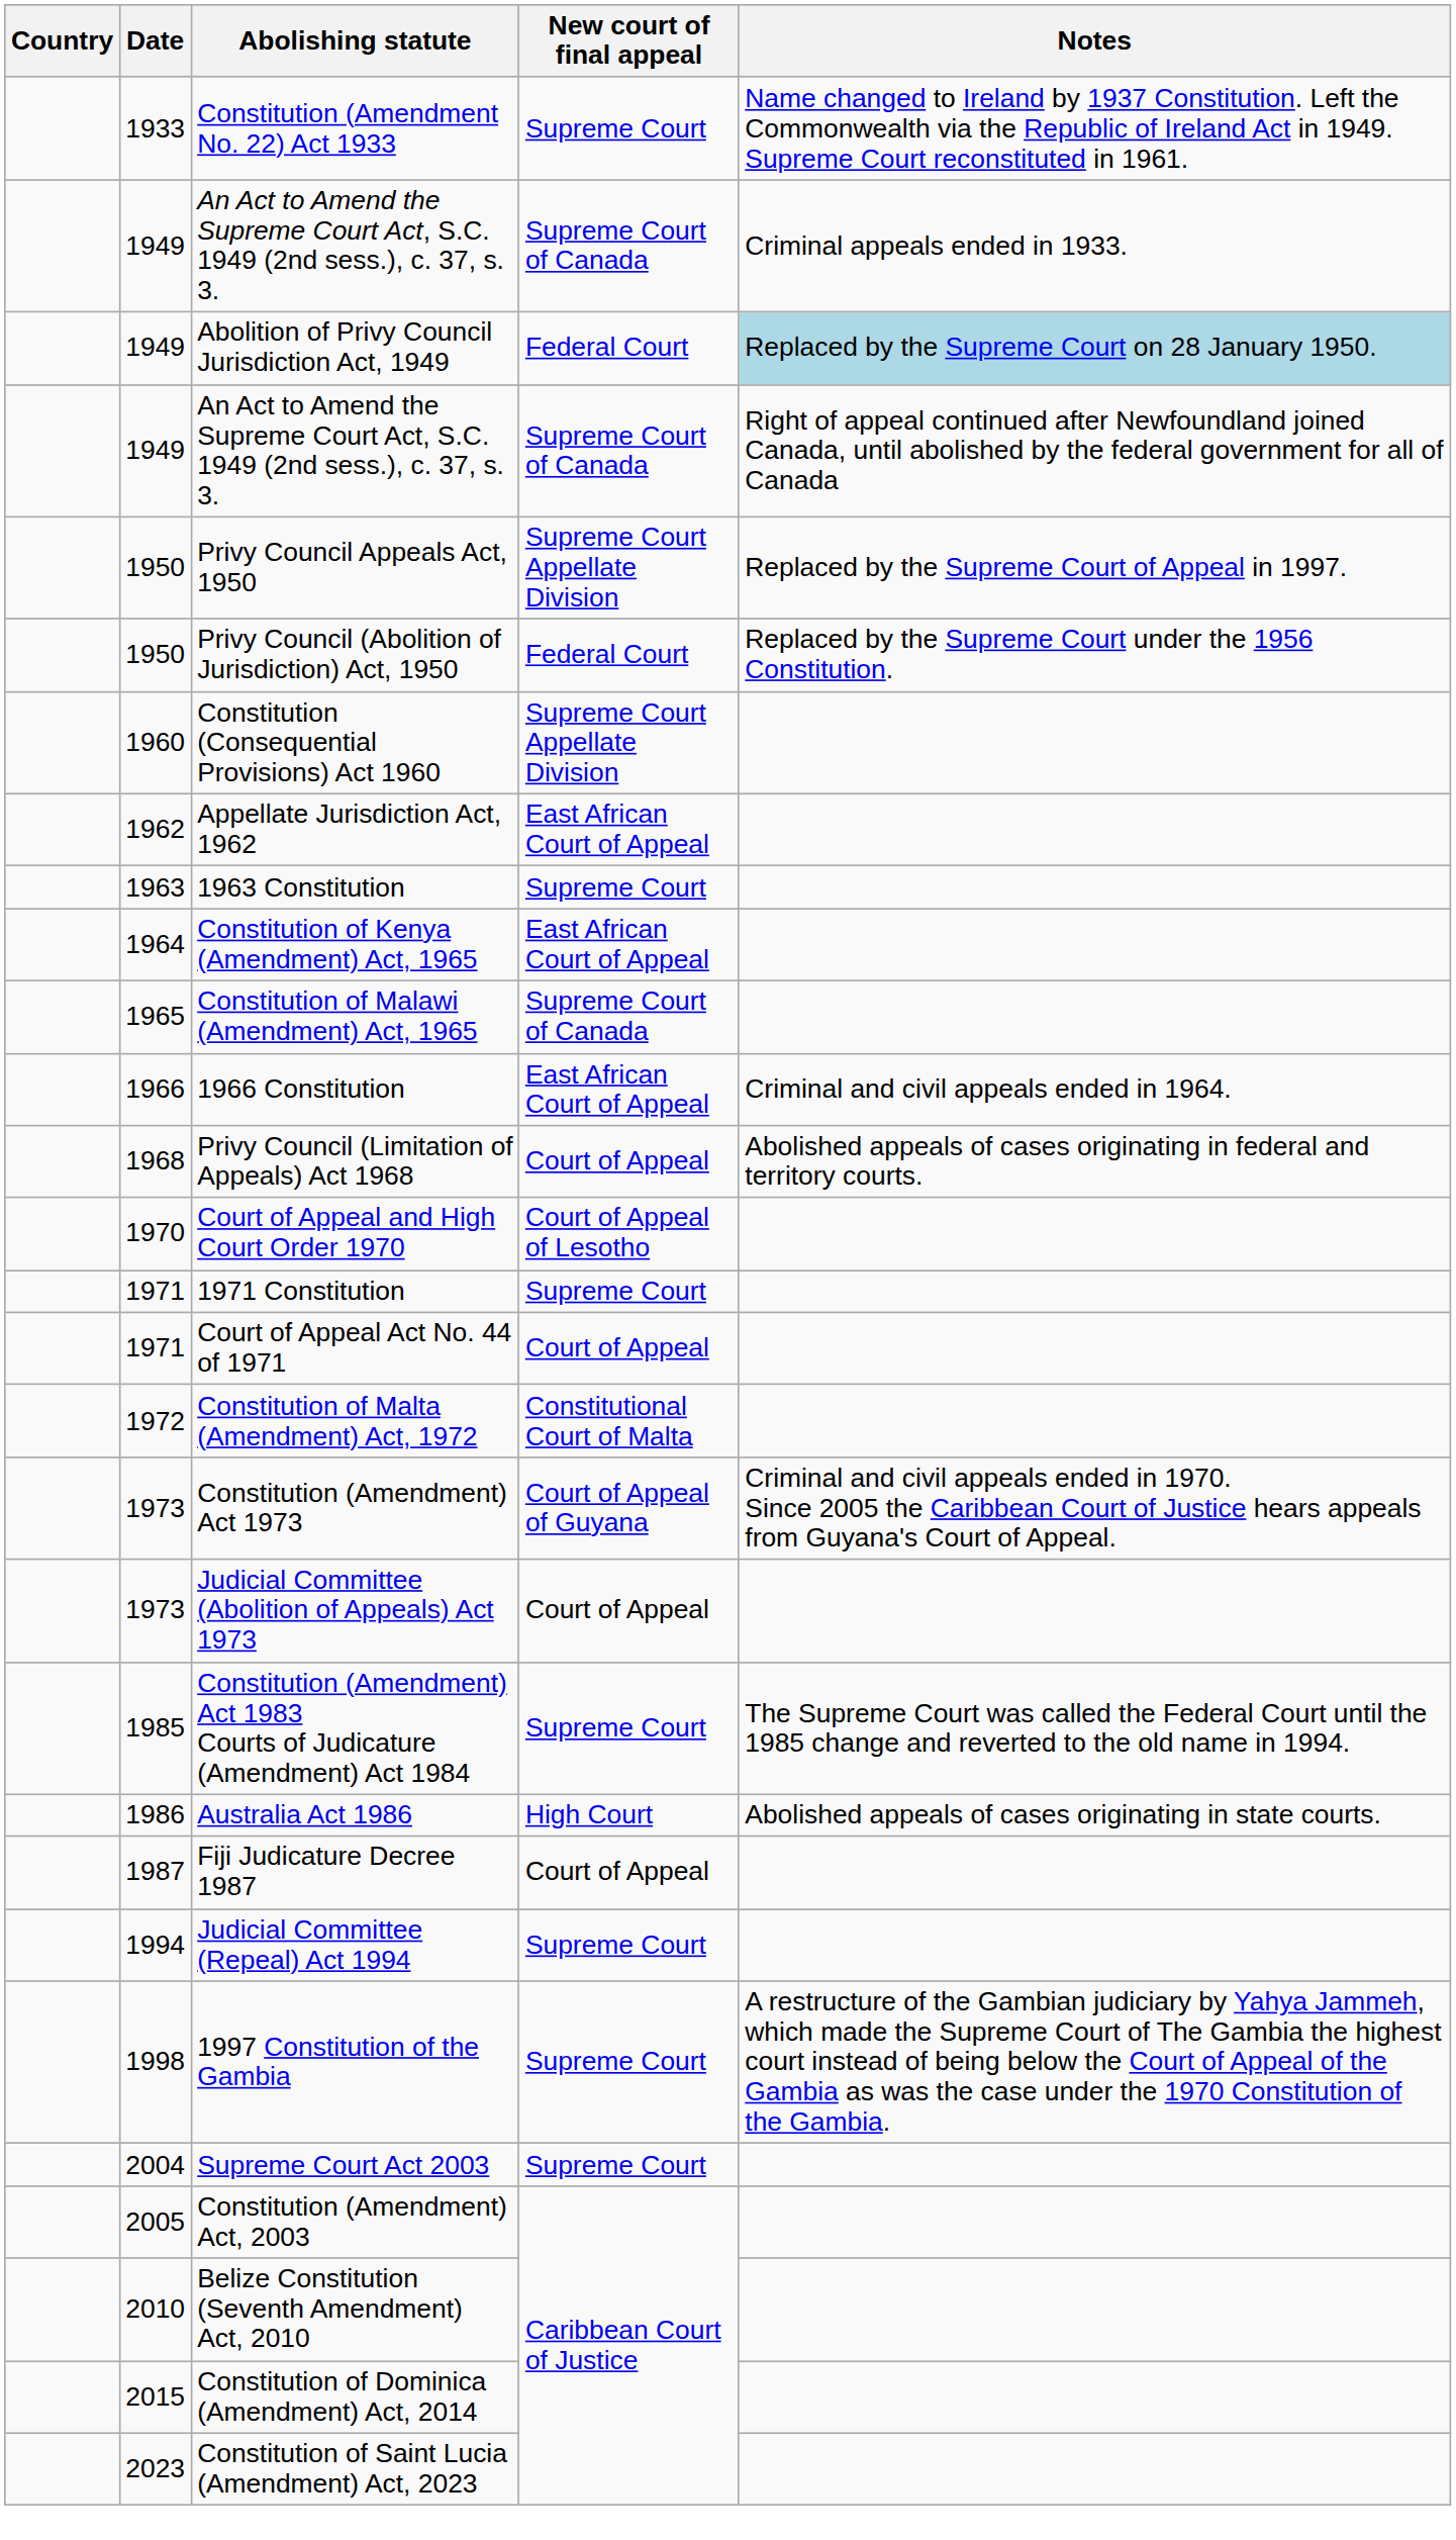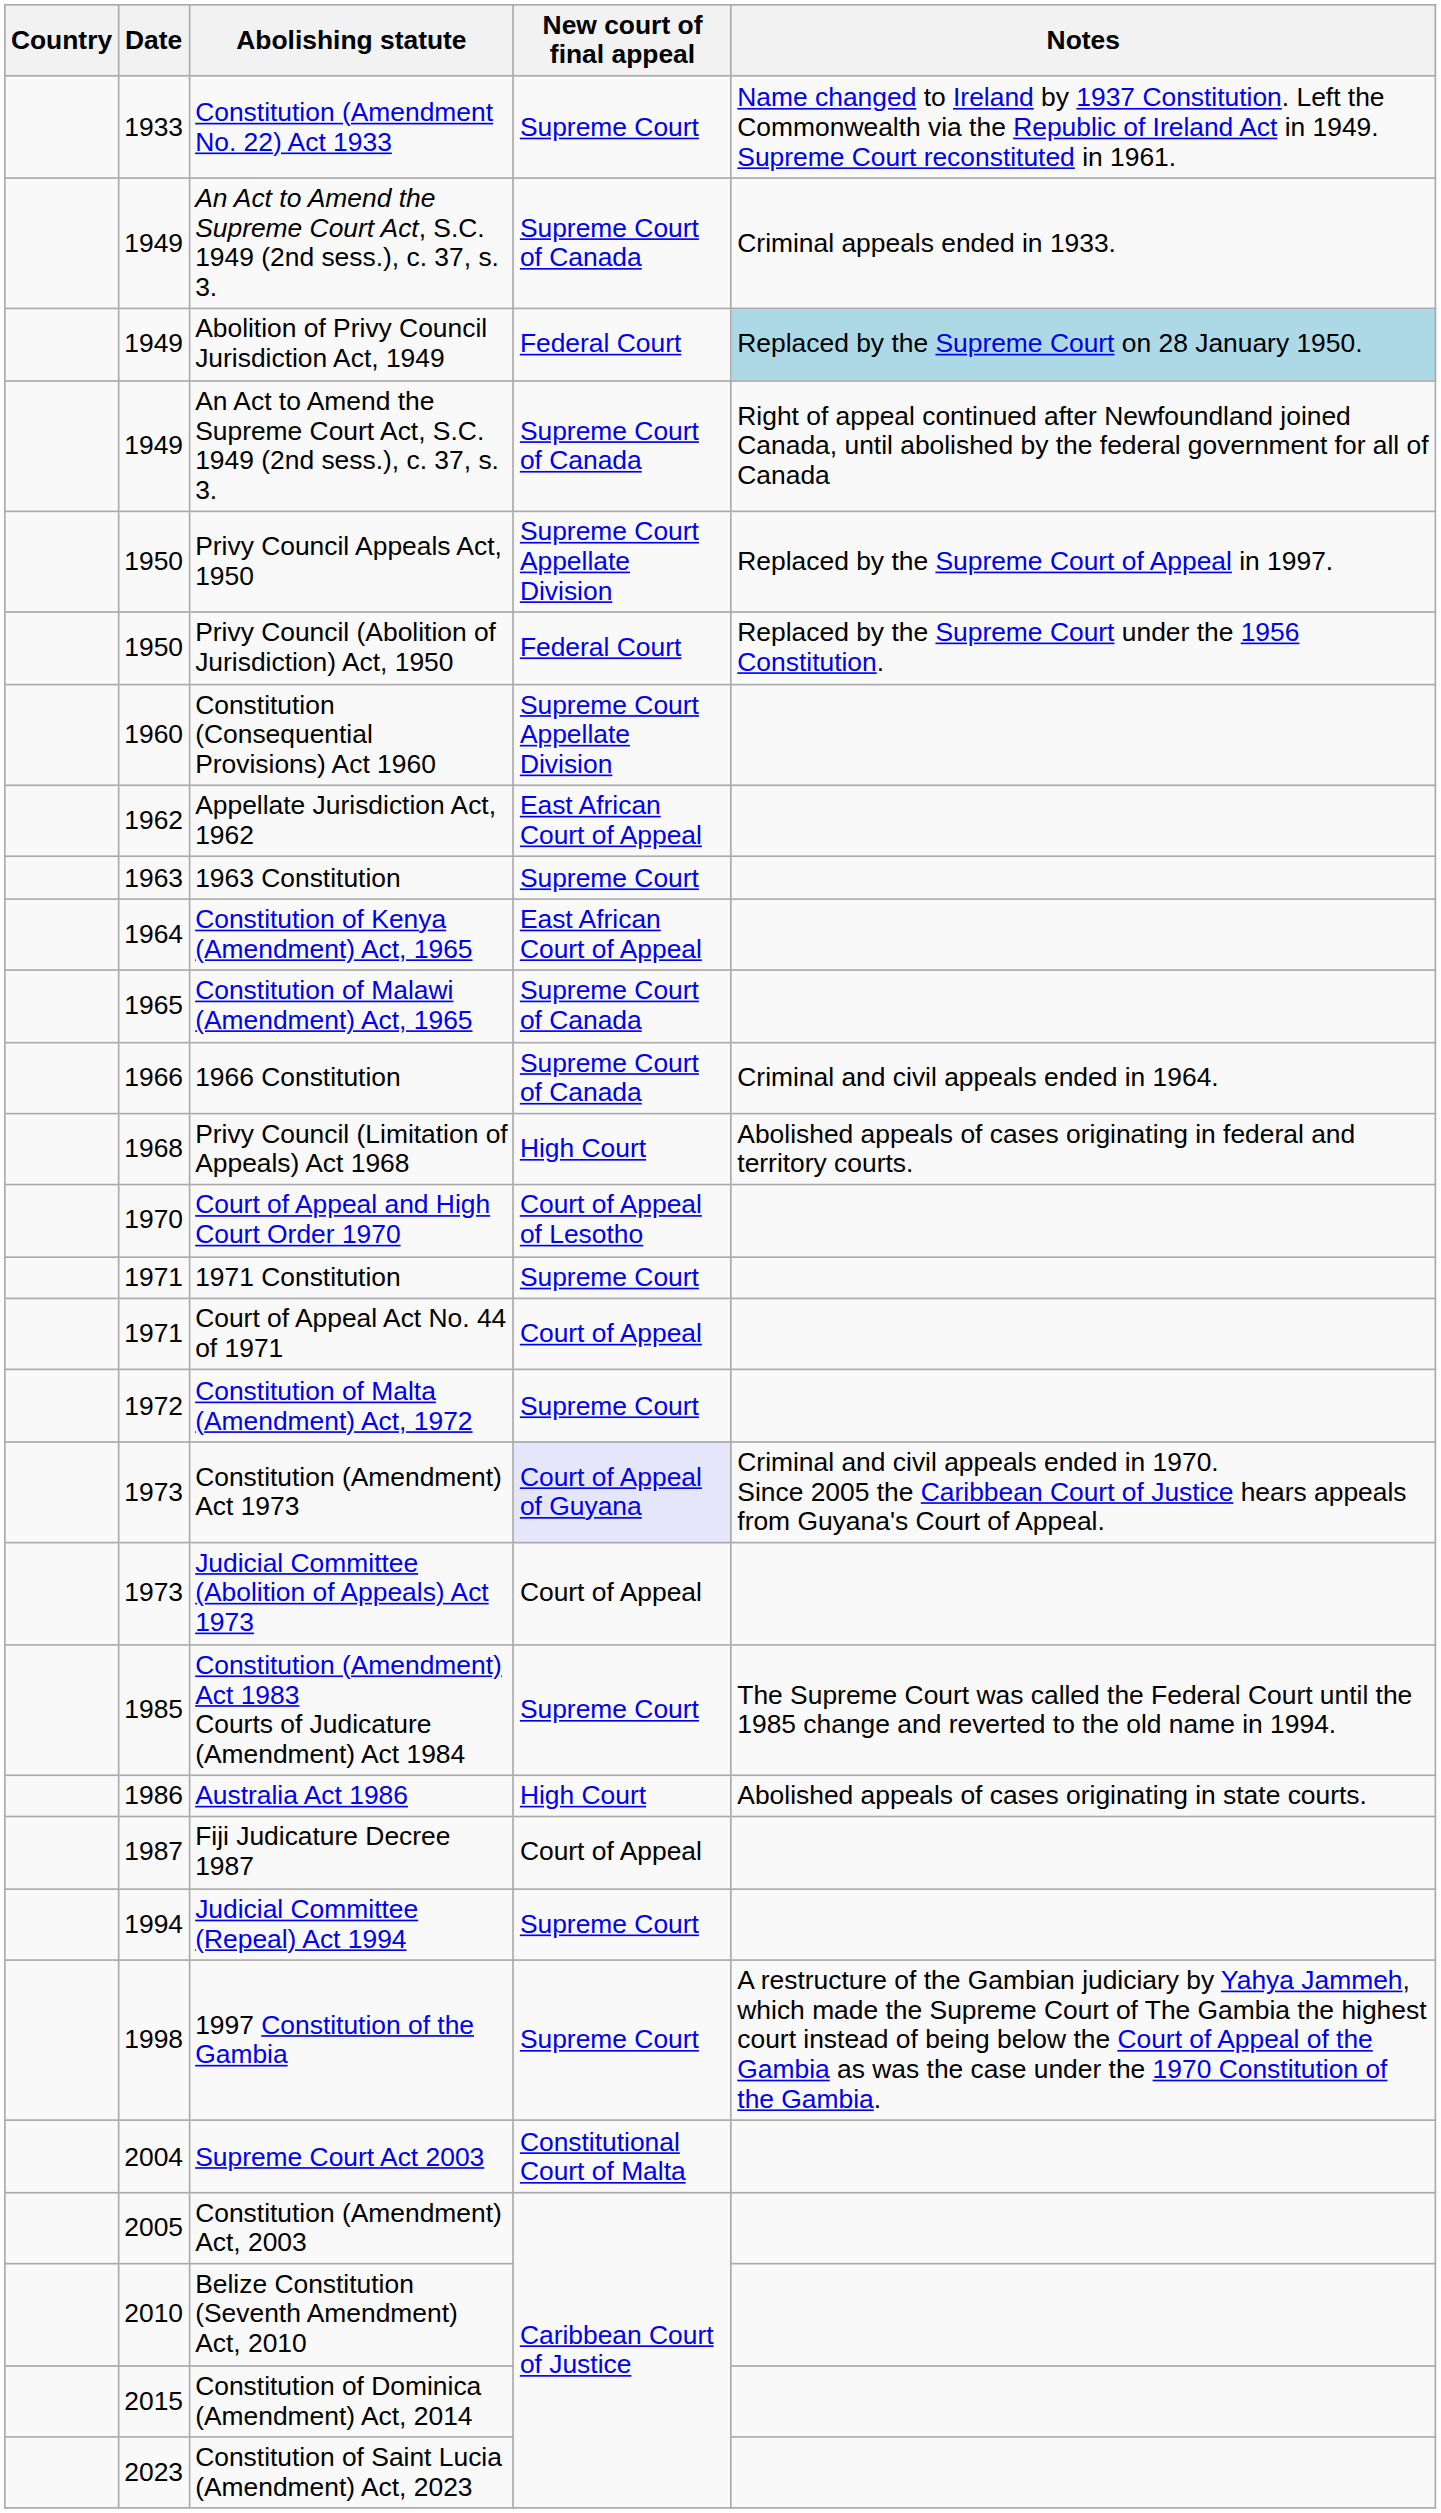 <table class="wikitable sortable">
 <tr>
 <th data-sort-type="text">Country</th>
 <th data-sort-type="number">Date</th>
 <th data-sort-type="text">Abolishing statute</th>
 <th data-sort-type="text">New court of final appeal</th>
 <th class="unsortable">Notes</th>
 </tr>
 <tr>
 <td></td>
 <td>1933</td>
 <td><a href='#'>Constitution (Amendment No. 22) Act 1933</a></td>
 <td><a href='#'>Supreme Court</a></td>
 <td> <a href='#'>Name changed</a> to <a href='#'>Ireland</a> by <a href='#'>1937 Constitution</a>. Left the Commonwealth via the <a href='#'>Republic of Ireland Act</a> in 1949. <a href='#'>Supreme Court reconstituted</a> in 1961.</td>
 </tr>
 <tr>
 <td></td>
 <td>1949</td>
 <td><em>An Act to Amend the Supreme Court Act</em>, S.C. 1949 (2nd sess.), c. 37, s. 3.</td>
 <td><a href='#'>Supreme Court of Canada</a></td>
 <td>Criminal appeals ended in 1933.</td>
 </tr>
 <tr>
 <td></td>
 <td>1949</td>
 <td>Abolition of Privy Council Jurisdiction Act, 1949</td>
 <td><a href='#'>Federal Court</a></td>
 <td style="background: lightblue;">Replaced by the <a href='#'>Supreme Court</a> on 28 January 1950.</td>
 </tr>
 <tr>
 <td></td>
 <td>1949</td>
 <td>An Act to Amend the Supreme Court Act, S.C. 1949 (2nd sess.), c. 37, s. 3.</td>
 <td><a href='#'>Supreme Court of Canada</a></td>
 <td>Right of appeal continued after Newfoundland joined Canada, until abolished by the federal government for all of Canada</td>
 </tr>
 <tr>
 <td></td>
 <td>1950</td>
 <td>Privy Council Appeals Act, 1950</td>
 <td><a href='#'>Supreme Court Appellate Division</a></td>
 <td>Replaced by the <a href='#'>Supreme Court of Appeal</a> in 1997.</td>
 </tr>
 <tr>
 <td></td>
 <td>1950</td>
 <td>Privy Council (Abolition of Jurisdiction) Act, 1950</td>
 <td><a href='#'>Federal Court</a></td>
 <td>Replaced by the <a href='#'>Supreme Court</a> under the <a href='#'>1956 Constitution</a>.</td>
 </tr>
 <tr>
 <td></td>
 <td>1960</td>
 <td>Constitution (Consequential Provisions) Act 1960</td>
 <td><a href='#'>Supreme Court Appellate Division</a></td>
 <td></td>
 </tr>
 <tr>
 <td></td>
 <td>1962</td>
 <td>Appellate Jurisdiction Act, 1962</td>
 <td><a href='#'>East African Court of Appeal</a></td>
 <td></td>
 </tr>
 <tr>
 <td></td>
 <td>1963</td>
 <td>1963 Constitution</td>
 <td><a href='#'>Supreme Court</a></td>
 <td></td>
 </tr>
 <tr>
 <td></td>
 <td>1964</td>
 <td><a href='#'>Constitution of Kenya (Amendment) Act, 1965</a></td>
 <td><a href='#'>East African Court of Appeal</a></td>
 <td></td>
 </tr>
 <tr>
 <td></td>
 <td>1965</td>
 <td><a href='#'>Constitution of Malawi (Amendment) Act, 1965</a></td>
 <td><a href='#'>Supreme Court of Canada</a></td>
 <td></td>
 </tr>
 <tr>
 <td></td>
 <td>1966</td>
 <td>1966 Constitution</td>
-<td><a href='#'>East African Court of Appeal</a></td>
+<td><a href='#'>Supreme Court of Canada</a></td>
 <td>Criminal and civil appeals ended in 1964.</td>
 </tr>
 <tr>
 <td></td>
 <td>1968</td>
 <td>Privy Council (Limitation of Appeals) Act 1968</td>
-<td><a href='#'>Court of Appeal</a></td>
+<td><a href='#'>High Court</a></td>
 <td>Abolished appeals of cases originating in federal and territory courts.</td>
 </tr>
 <tr>
 <td></td>
 <td>1970</td>
 <td><a href='#'>Court of Appeal and High Court Order 1970</a></td>
 <td><a href='#'>Court of Appeal of Lesotho</a></td>
 <td></td>
 </tr>
 <tr>
 <td></td>
 <td>1971</td>
 <td>1971 Constitution</td>
 <td><a href='#'>Supreme Court</a></td>
 <td></td>
 </tr>
 <tr>
 <td></td>
 <td>1971</td>
 <td>Court of Appeal Act No. 44 of 1971</td>
 <td><a href='#'>Court of Appeal</a></td>
 <td></td>
 </tr>
 <tr>
 <td></td>
 <td>1972</td>
 <td><a href='#'>Constitution of Malta (Amendment) Act, 1972</a></td>
-<td><a href='#'>Constitutional Court of Malta</a></td>
+<td><a href='#'>Supreme Court</a></td>
 <td></td>
 </tr>
 <tr>
 <td></td>
 <td>1973</td>
 <td>Constitution (Amendment) Act 1973</td>
-<td><a href='#'>Court of Appeal of Guyana</a></td>
+<td style="background: lavender;"><a href='#'>Court of Appeal of Guyana</a></td>
 <td>Criminal and civil appeals ended in 1970.<br>Since 2005 the <a href='#'>Caribbean Court of Justice</a> hears appeals from Guyana's Court of Appeal.</td>
 </tr>
 <tr>
 <td></td>
 <td>1973</td>
 <td><a href='#'>Judicial Committee (Abolition of Appeals) Act 1973</a></td>
 <td>Court of Appeal</td>
 <td></td>
 </tr>
 <tr>
 <td></td>
 <td>1985</td>
 <td><a href='#'>Constitution (Amendment) Act 1983</a><br>Courts of Judicature (Amendment) Act 1984</td>
 <td><a href='#'>Supreme Court</a></td>
 <td>The Supreme Court was called the Federal Court until the 1985 change and reverted to the old name in 1994.</td>
 </tr>
 <tr>
 <td></td>
 <td>1986</td>
 <td><a href='#'>Australia Act 1986</a></td>
 <td><a href='#'>High Court</a></td>
 <td>Abolished appeals of cases originating in state courts.</td>
 </tr>
 <tr>
 <td></td>
 <td>1987</td>
 <td>Fiji Judicature Decree 1987</td>
 <td>Court of Appeal</td>
 <td></td>
 </tr>
 <tr>
 <td></td>
 <td>1994</td>
 <td><a href='#'>Judicial Committee (Repeal) Act 1994</a></td>
 <td><a href='#'>Supreme Court</a></td>
 <td></td>
 </tr>
 <tr>
 <td data-sort-value="Gambia"></td>
 <td>1998</td>
 <td>1997 <a href='#'>Constitution of the Gambia</a></td>
 <td><a href='#'>Supreme Court</a></td>
 <td>A restructure of the Gambian judiciary by <a href='#'>Yahya Jammeh</a>, which made the Supreme Court of The Gambia the highest court instead of being below the <a href='#'>Court of Appeal of the Gambia</a> as was the case under the <a href='#'>1970 Constitution of the Gambia</a>.</td>
 </tr>
 <tr>
 <td></td>
 <td>2004</td>
 <td><a href='#'>Supreme Court Act 2003</a></td>
-<td><a href='#'>Supreme Court</a></td>
+<td><a href='#'>Constitutional Court of Malta</a></td>
 <td></td>
 </tr>
 <tr>
 <td></td>
 <td>2005</td>
 <td>Constitution (Amendment) Act, 2003</td>
 <td rowspan="4"><a href='#'>Caribbean Court of Justice</a></td>
 <td></td>
 </tr>
 <tr>
 <td></td>
 <td>2010</td>
 <td>Belize Constitution (Seventh Amendment) Act, 2010</td>
 <td></td>
 </tr>
 <tr>
 <td></td>
 <td>2015</td>
 <td>Constitution of Dominica (Amendment) Act, 2014</td>
 <td></td>
 </tr>
 <tr>
 <td></td>
 <td>2023</td>
 <td>Constitution of Saint Lucia (Amendment) Act, 2023</td>
 <td></td>
 </tr>
 </table>
